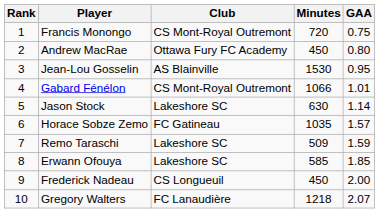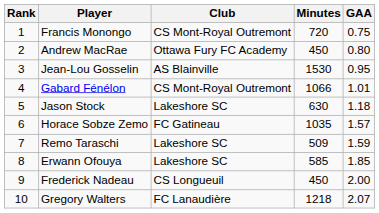 <table class="wikitable">
 <tr>
 <th>Rank</th>
 <th>Player</th>
 <th>Club</th>
 <th>Minutes</th>
 <th>GAA</th>
 </tr>
 <tr>
 <td align=center>1</td>
 <td> Francis Monongo</td>
 <td>CS Mont-Royal Outremont</td>
 <td align=center>720</td>
 <td align=center>0.75</td>
 </tr>
 <tr>
 <td align=center>2</td>
 <td> Andrew MacRae</td>
 <td>Ottawa Fury FC Academy</td>
 <td align=center>450</td>
 <td align=center>0.80</td>
 </tr>
 <tr>
 <td align=center>3</td>
 <td> Jean-Lou Gosselin</td>
 <td>AS Blainville</td>
 <td align=center>1530</td>
 <td align=center>0.95</td>
 </tr>
 <tr>
 <td align=center>4</td>
 <td> <a href='#'>Gabard Fénélon</a></td>
 <td>CS Mont-Royal Outremont</td>
 <td align=center>1066</td>
 <td align=center>1.01</td>
 </tr>
 <tr>
 <td align=center>5</td>
 <td> Jason Stock</td>
 <td>Lakeshore SC</td>
 <td align=center>630</td>
-<td align=center>1.14</td>
+<td align=center>1.18</td>
 </tr>
 <tr>
 <td align=center>6</td>
 <td> Horace Sobze Zemo</td>
 <td>FC Gatineau</td>
 <td align=center>1035</td>
 <td align=center>1.57</td>
 </tr>
 <tr>
 <td align=center>7</td>
 <td> Remo Taraschi</td>
 <td>Lakeshore SC</td>
 <td align=center>509</td>
 <td align=center>1.59</td>
 </tr>
 <tr>
 <td align=center>8</td>
 <td> Erwann Ofouya</td>
 <td>Lakeshore SC</td>
 <td align=center>585</td>
 <td align=center>1.85</td>
 </tr>
 <tr>
 <td align=center>9</td>
 <td> Frederick Nadeau</td>
 <td>CS Longueuil</td>
 <td align=center>450</td>
 <td align=center>2.00</td>
 </tr>
 <tr>
 <td align=center>10</td>
 <td> Gregory Walters</td>
 <td>FC Lanaudière</td>
 <td align=center>1218</td>
 <td align=center>2.07</td>
 </tr>
 </table>
